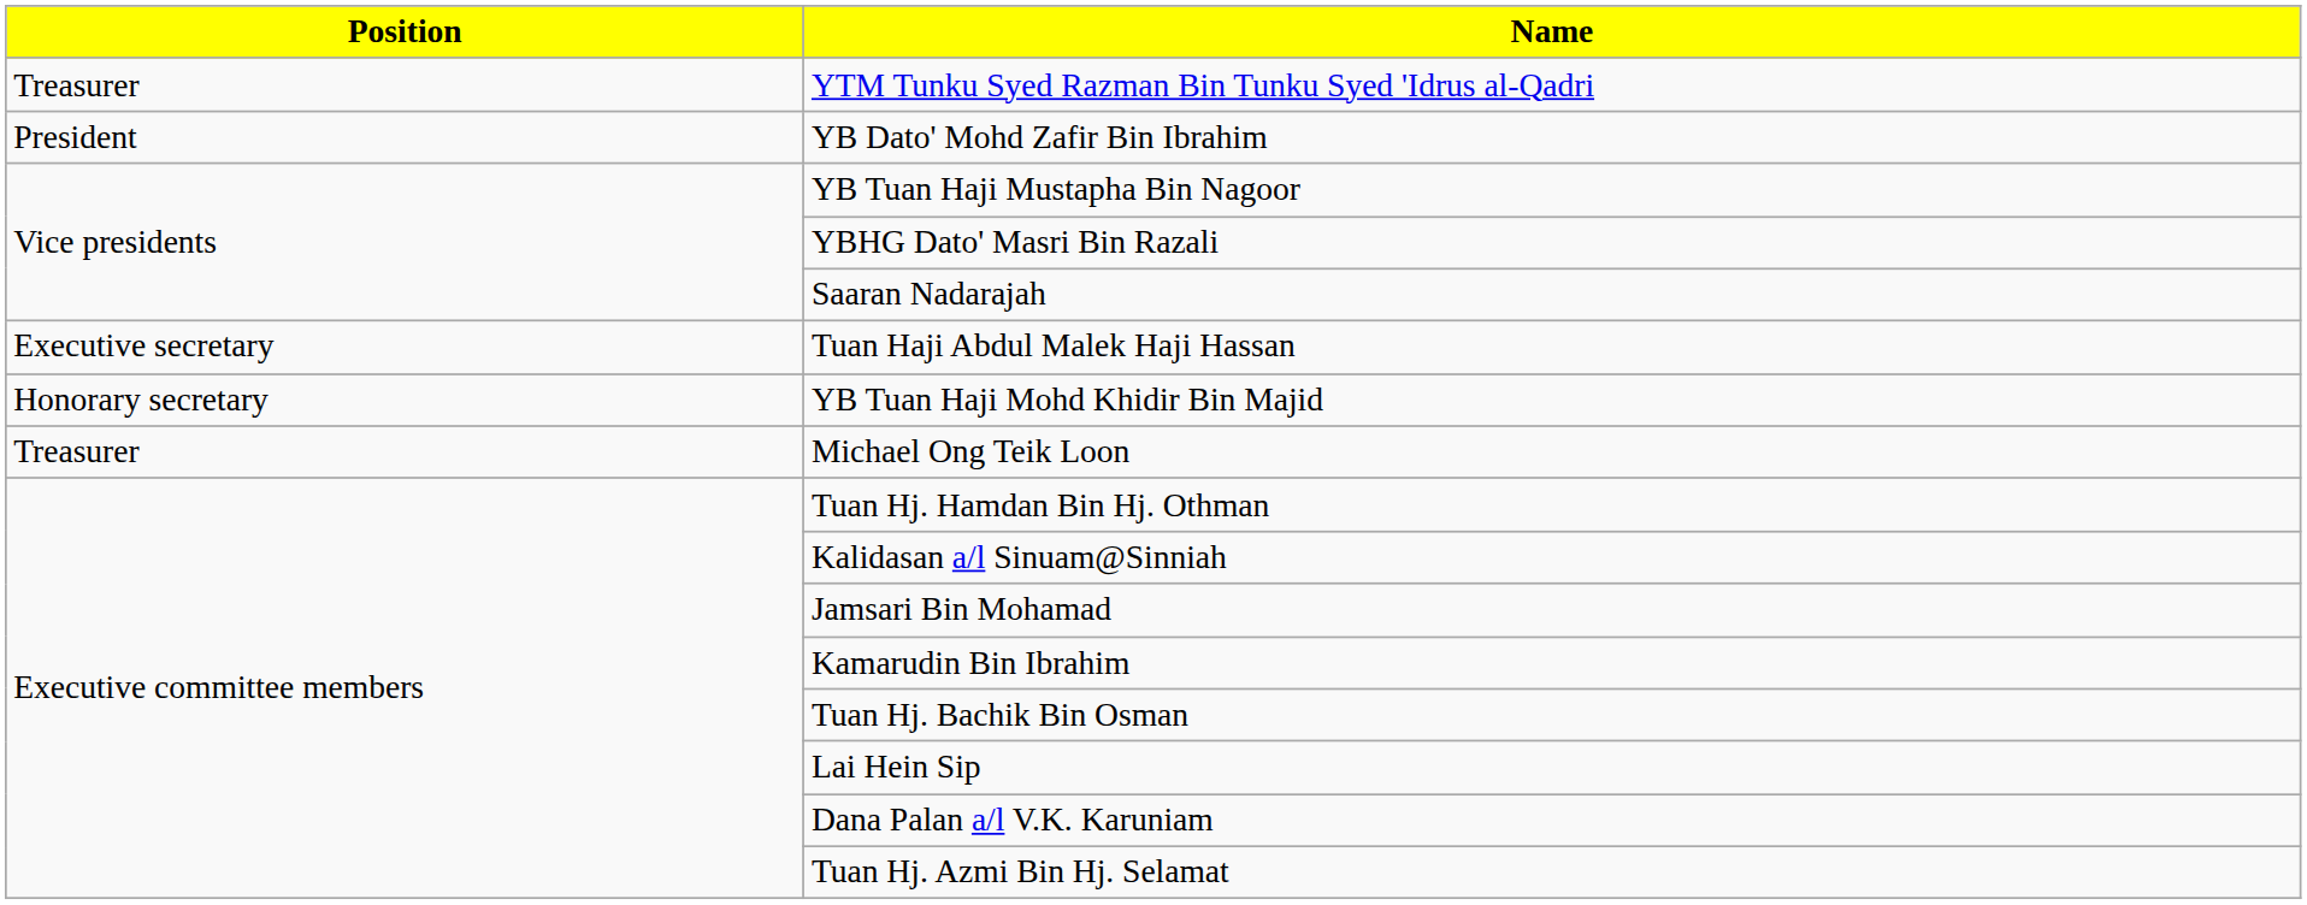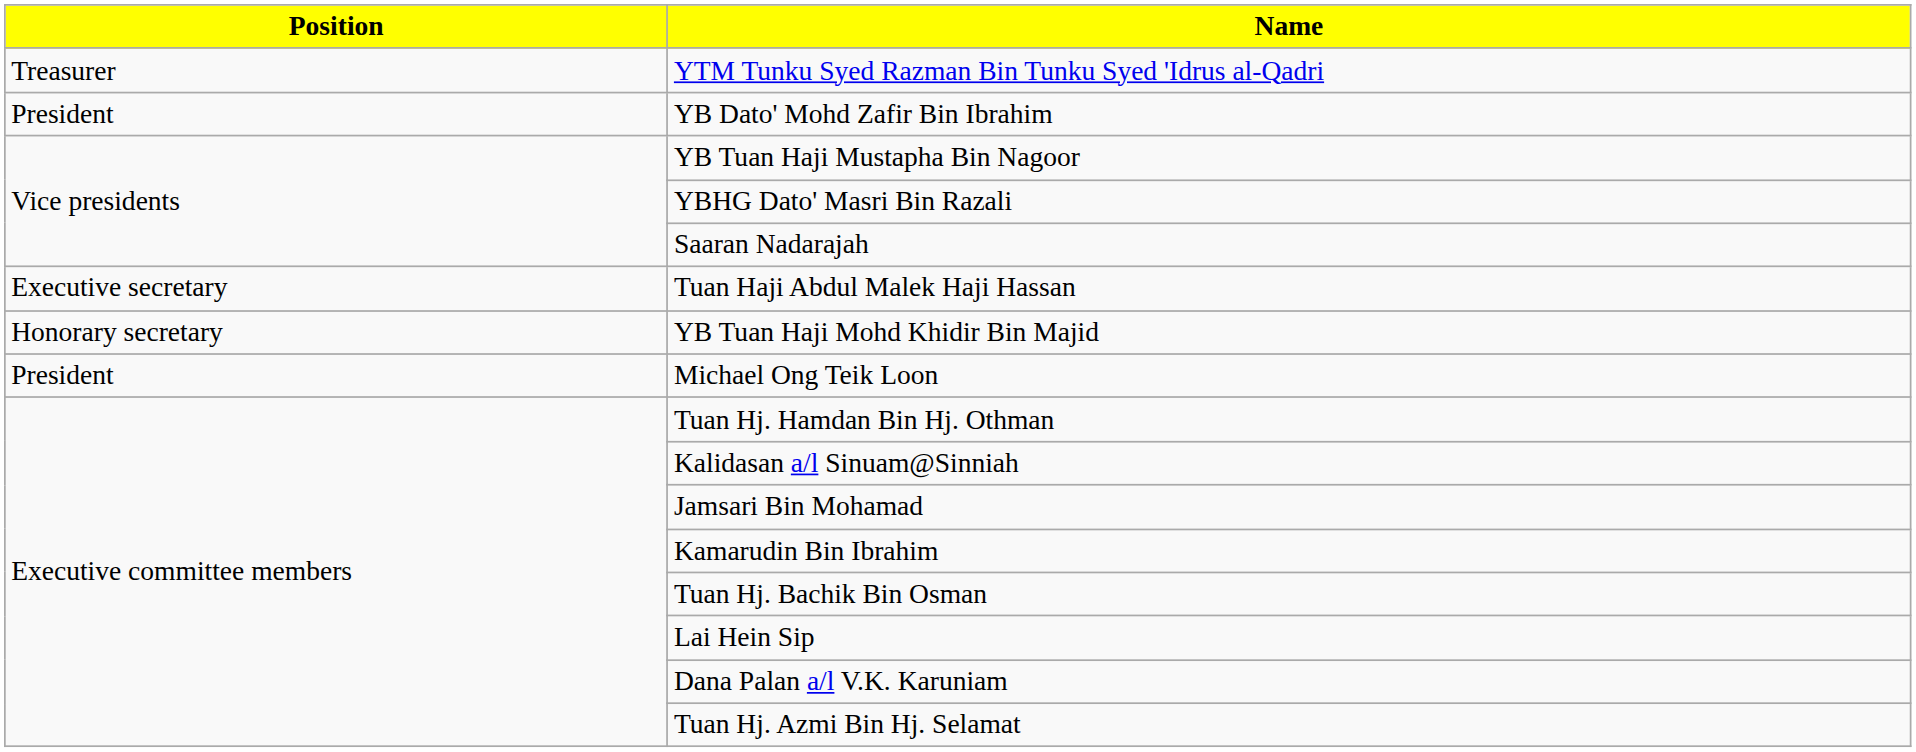 <table class="wikitable" style=width:70%>
 <tr>
 <th style="background:Yellow; color:Black;">Position</th>
 <th style="background:Yellow; color:Black;">Name</th>
 </tr>
 <tr>
 <td>Treasurer</td>
 <td> <a href='#'>YTM Tunku Syed Razman Bin Tunku Syed 'Idrus al-Qadri</a></td>
 </tr>
 <tr>
 <td>President</td>
 <td> YB Dato' Mohd Zafir Bin Ibrahim</td>
 </tr>
 <tr>
 <td rowspan="3">Vice presidents</td>
 <td> YB Tuan Haji Mustapha Bin Nagoor</td>
 </tr>
 <tr>
 <td> YBHG Dato' Masri Bin Razali</td>
 </tr>
 <tr>
 <td> Saaran Nadarajah</td>
 </tr>
 <tr>
 <td>Executive secretary</td>
 <td> Tuan Haji Abdul Malek Haji Hassan</td>
 </tr>
 <tr>
 <td>Honorary secretary</td>
 <td> YB Tuan Haji Mohd Khidir Bin Majid</td>
 </tr>
 <tr>
-<td>Treasurer</td>
+<td>President</td>
 <td> Michael Ong Teik Loon</td>
 </tr>
 <tr>
 <td rowspan="8">Executive committee members</td>
 <td> Tuan Hj. Hamdan Bin Hj. Othman</td>
 </tr>
 <tr>
 <td> Kalidasan <a href='#'>a/l</a> Sinuam@Sinniah</td>
 </tr>
 <tr>
 <td> Jamsari Bin Mohamad</td>
 </tr>
 <tr>
 <td> Kamarudin Bin Ibrahim</td>
 </tr>
 <tr>
 <td> Tuan Hj. Bachik Bin Osman</td>
 </tr>
 <tr>
 <td> Lai Hein Sip</td>
 </tr>
 <tr>
 <td> Dana Palan <a href='#'>a/l</a> V.K. Karuniam</td>
 </tr>
 <tr>
 <td> Tuan Hj. Azmi Bin Hj. Selamat</td>
 </tr>
 </table>
